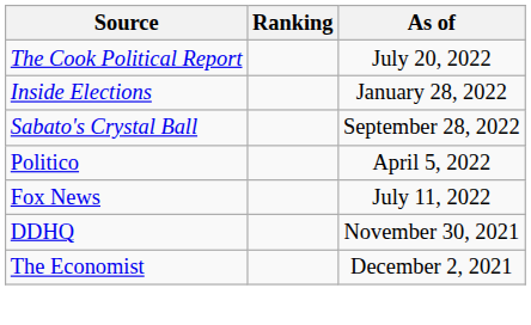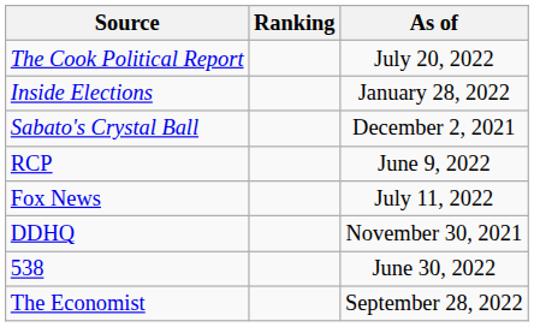 <table class="wikitable" style="text-align:center">
 <tr>
 <th>Source</th>
 <th>Ranking</th>
 <th>As of</th>
 </tr>
 <tr>
 <td align=left><em><a href='#'>The Cook Political Report</a></em></td>
 <td></td>
 <td>July 20, 2022</td>
 </tr>
 <tr>
 <td align=left><em><a href='#'>Inside Elections</a></em></td>
 <td></td>
 <td>January 28, 2022</td>
 </tr>
 <tr>
 <td align=left><em><a href='#'>Sabato's Crystal Ball</a></em></td>
 <td></td>
-<td>September 28, 2022</td>
+<td>December 2, 2021</td>
 </tr>
 <tr>
-<td style="text-align:left;"><a href='#'>Politico</a></td>
+<td align="left"><a href='#'>RCP</a></td>
 <td></td>
-<td>April 5, 2022</td>
+<td>June 9, 2022</td>
 </tr>
 <tr>
 <td align=left><a href='#'>Fox News</a></td>
 <td></td>
 <td>July 11, 2022</td>
 </tr>
 <tr>
 <td align="left"><a href='#'>DDHQ</a></td>
 <td></td>
 <td>November 30, 2021</td>
 </tr>
 <tr>
+<td align="left"><a href='#'>538</a></td>
+<td></td>
+<td>June 30, 2022</td>
+</tr>
+<tr>
 <td align="left"><a href='#'>The Economist</a></td>
 <td></td>
-<td>December 2, 2021</td>
+<td>September 28, 2022</td>
 </tr>
 </table>
